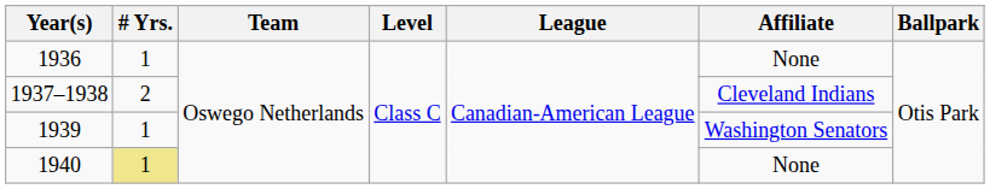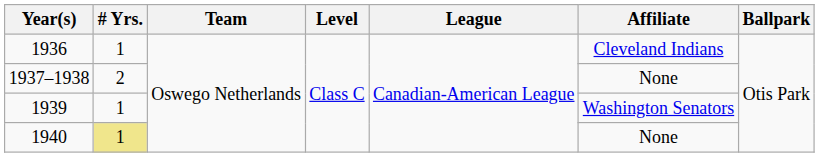 <table class="wikitable" style="text-align:center; font-size: 95%;">
 <tr>
 <th>Year(s)</th>
 <th># Yrs.</th>
 <th>Team</th>
 <th>Level</th>
 <th>League</th>
 <th>Affiliate</th>
 <th>Ballpark</th>
 </tr>
 <tr>
 <td>1936</td>
 <td>1</td>
 <td rowspan=4>Oswego Netherlands</td>
 <td rowspan=4><a href='#'>Class C</a></td>
 <td rowspan=4><a href='#'>Canadian-American League</a></td>
-<td>None</td>
+<td><a href='#'>Cleveland Indians</a></td>
 <td rowspan=4>Otis Park</td>
 </tr>
 <tr>
 <td>1937–1938</td>
 <td>2</td>
-<td><a href='#'>Cleveland Indians</a></td>
+<td>None</td>
 </tr>
 <tr>
 <td>1939</td>
 <td>1</td>
 <td><a href='#'>Washington Senators</a></td>
 </tr>
 <tr>
 <td>1940</td>
 <td style="background: khaki;">1</td>
 <td>None</td>
 </tr>
 </table>
